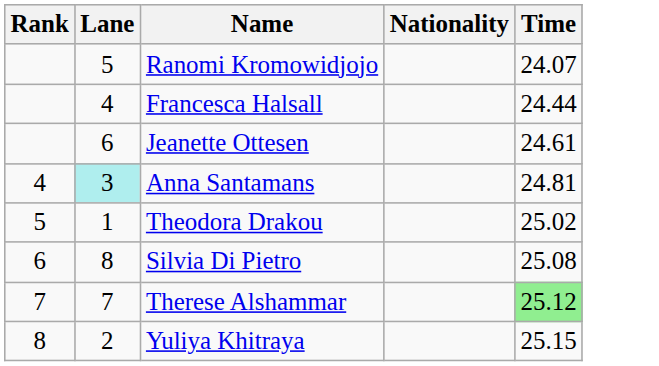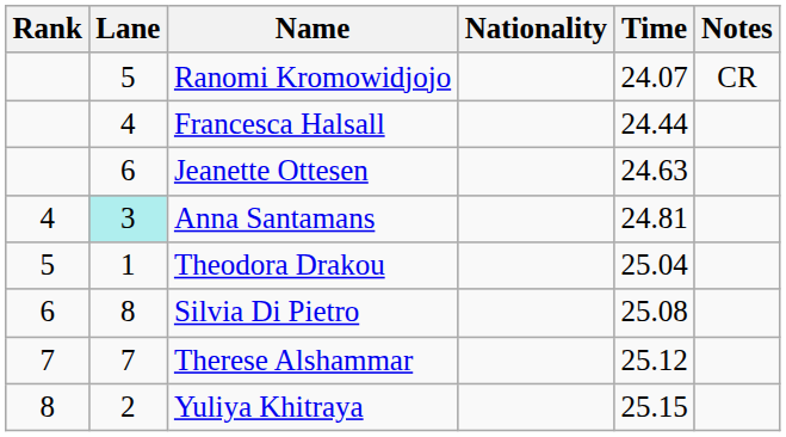 <table class="wikitable sortable" style="text-align:center">
 <tr>
 <th>Rank</th>
 <th>Lane</th>
 <th>Name</th>
 <th>Nationality</th>
 <th>Time</th>
+<th>Notes</th>
 </tr>
 <tr>
 <td></td>
 <td>5</td>
 <td align=left><a href='#'>Ranomi Kromowidjojo</a></td>
 <td align=left></td>
 <td>24.07</td>
+<td>CR</td>
 </tr>
 <tr>
 <td></td>
 <td>4</td>
 <td align=left><a href='#'>Francesca Halsall</a></td>
 <td align=left></td>
 <td>24.44</td>
+<td></td>
 </tr>
 <tr>
 <td></td>
 <td>6</td>
 <td align=left><a href='#'>Jeanette Ottesen</a></td>
 <td align=left></td>
-<td>24.61</td>
+<td>24.63</td>
+<td></td>
 </tr>
 <tr>
 <td>4</td>
 <td style="background: paleturquoise;">3</td>
 <td align=left><a href='#'>Anna Santamans</a></td>
 <td align=left></td>
 <td>24.81</td>
+<td></td>
 </tr>
 <tr>
 <td>5</td>
 <td>1</td>
 <td align=left><a href='#'>Theodora Drakou</a></td>
 <td align=left></td>
-<td>25.02</td>
+<td>25.04</td>
+<td></td>
 </tr>
 <tr>
 <td>6</td>
 <td>8</td>
 <td align=left><a href='#'>Silvia Di Pietro</a></td>
 <td align=left></td>
 <td>25.08</td>
+<td></td>
 </tr>
 <tr>
 <td>7</td>
 <td>7</td>
 <td align=left><a href='#'>Therese Alshammar</a></td>
 <td align=left></td>
-<td style="background: lightgreen;">25.12</td>
+<td>25.12</td>
+<td></td>
 </tr>
 <tr>
 <td>8</td>
 <td>2</td>
 <td align=left><a href='#'>Yuliya Khitraya</a></td>
 <td align=left></td>
 <td>25.15</td>
+<td></td>
 </tr>
 </table>
